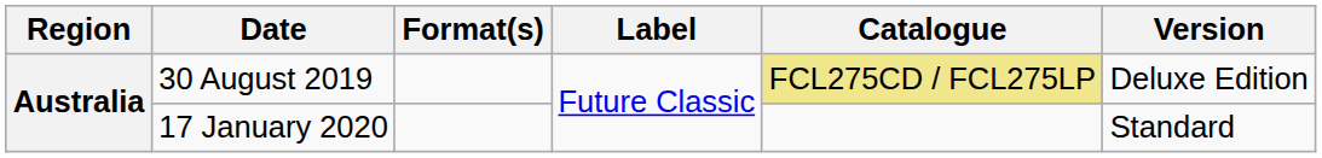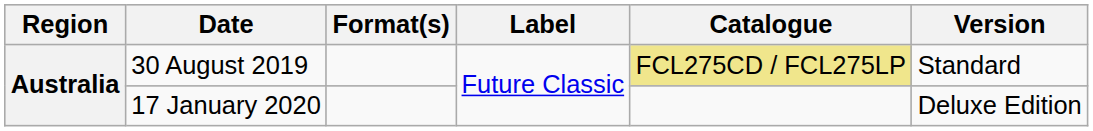 <table class="wikitable plainrowheaders">
 <tr>
 <th scope="col">Region</th>
 <th scope="col">Date</th>
 <th scope="col">Format(s)</th>
 <th scope="col">Label</th>
 <th scope="col">Catalogue</th>
 <th scope="col">Version</th>
 </tr>
 <tr>
 <th scope="row" rowspan="2">Australia</th>
 <td>30 August 2019</td>
 <td></td>
 <td rowspan="2"><a href='#'>Future Classic</a></td>
 <td style="background: khaki;">FCL275CD / FCL275LP</td>
-<td>Deluxe Edition</td>
+<td>Standard</td>
 </tr>
 <tr>
 <td>17 January 2020</td>
 <td></td>
 <td></td>
-<td>Standard</td>
+<td>Deluxe Edition</td>
 </tr>
 </table>
